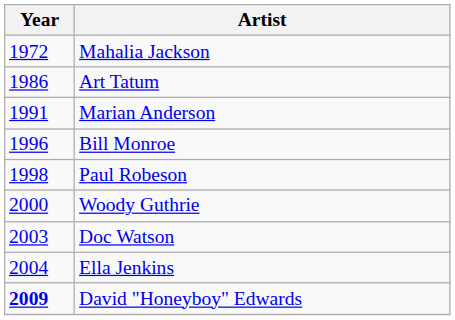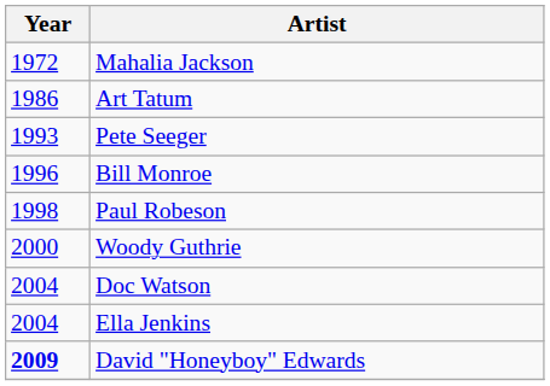 <table class="wikitable">
 <tr>
 <th style="width:50px;">Year</th>
 <th style="width:300px;">Artist</th>
 </tr>
 <tr>
 <td><a href='#'>1972</a></td>
 <td><a href='#'>Mahalia Jackson</a></td>
 </tr>
 <tr>
 <td><a href='#'>1986</a></td>
 <td><a href='#'>Art Tatum</a></td>
 </tr>
 <tr>
-<td><a href='#'>1991</a></td>
-<td><a href='#'>Marian Anderson</a></td>
+<td><a href='#'>1993</a></td>
+<td><a href='#'>Pete Seeger</a></td>
 </tr>
 <tr>
 <td><a href='#'>1996</a></td>
 <td><a href='#'>Bill Monroe</a></td>
 </tr>
 <tr>
 <td><a href='#'>1998</a></td>
 <td><a href='#'>Paul Robeson</a></td>
 </tr>
 <tr>
 <td><a href='#'>2000</a></td>
 <td><a href='#'>Woody Guthrie</a></td>
 </tr>
 <tr 0>
-<td><a href='#'>2003</a></td>
+<td><a href='#'>2004</a></td>
 <td><a href='#'>Doc Watson</a></td>
 </tr>
 <tr>
 <td><a href='#'>2004</a></td>
 <td><a href='#'>Ella Jenkins</a></td>
 </tr>
 <tr>
 <td><strong><a href='#'>2009</a></strong></td>
 <td><a href='#'>David "Honeyboy" Edwards</a></td>
 </tr>
 <tr>
 </tr>
 </table>
